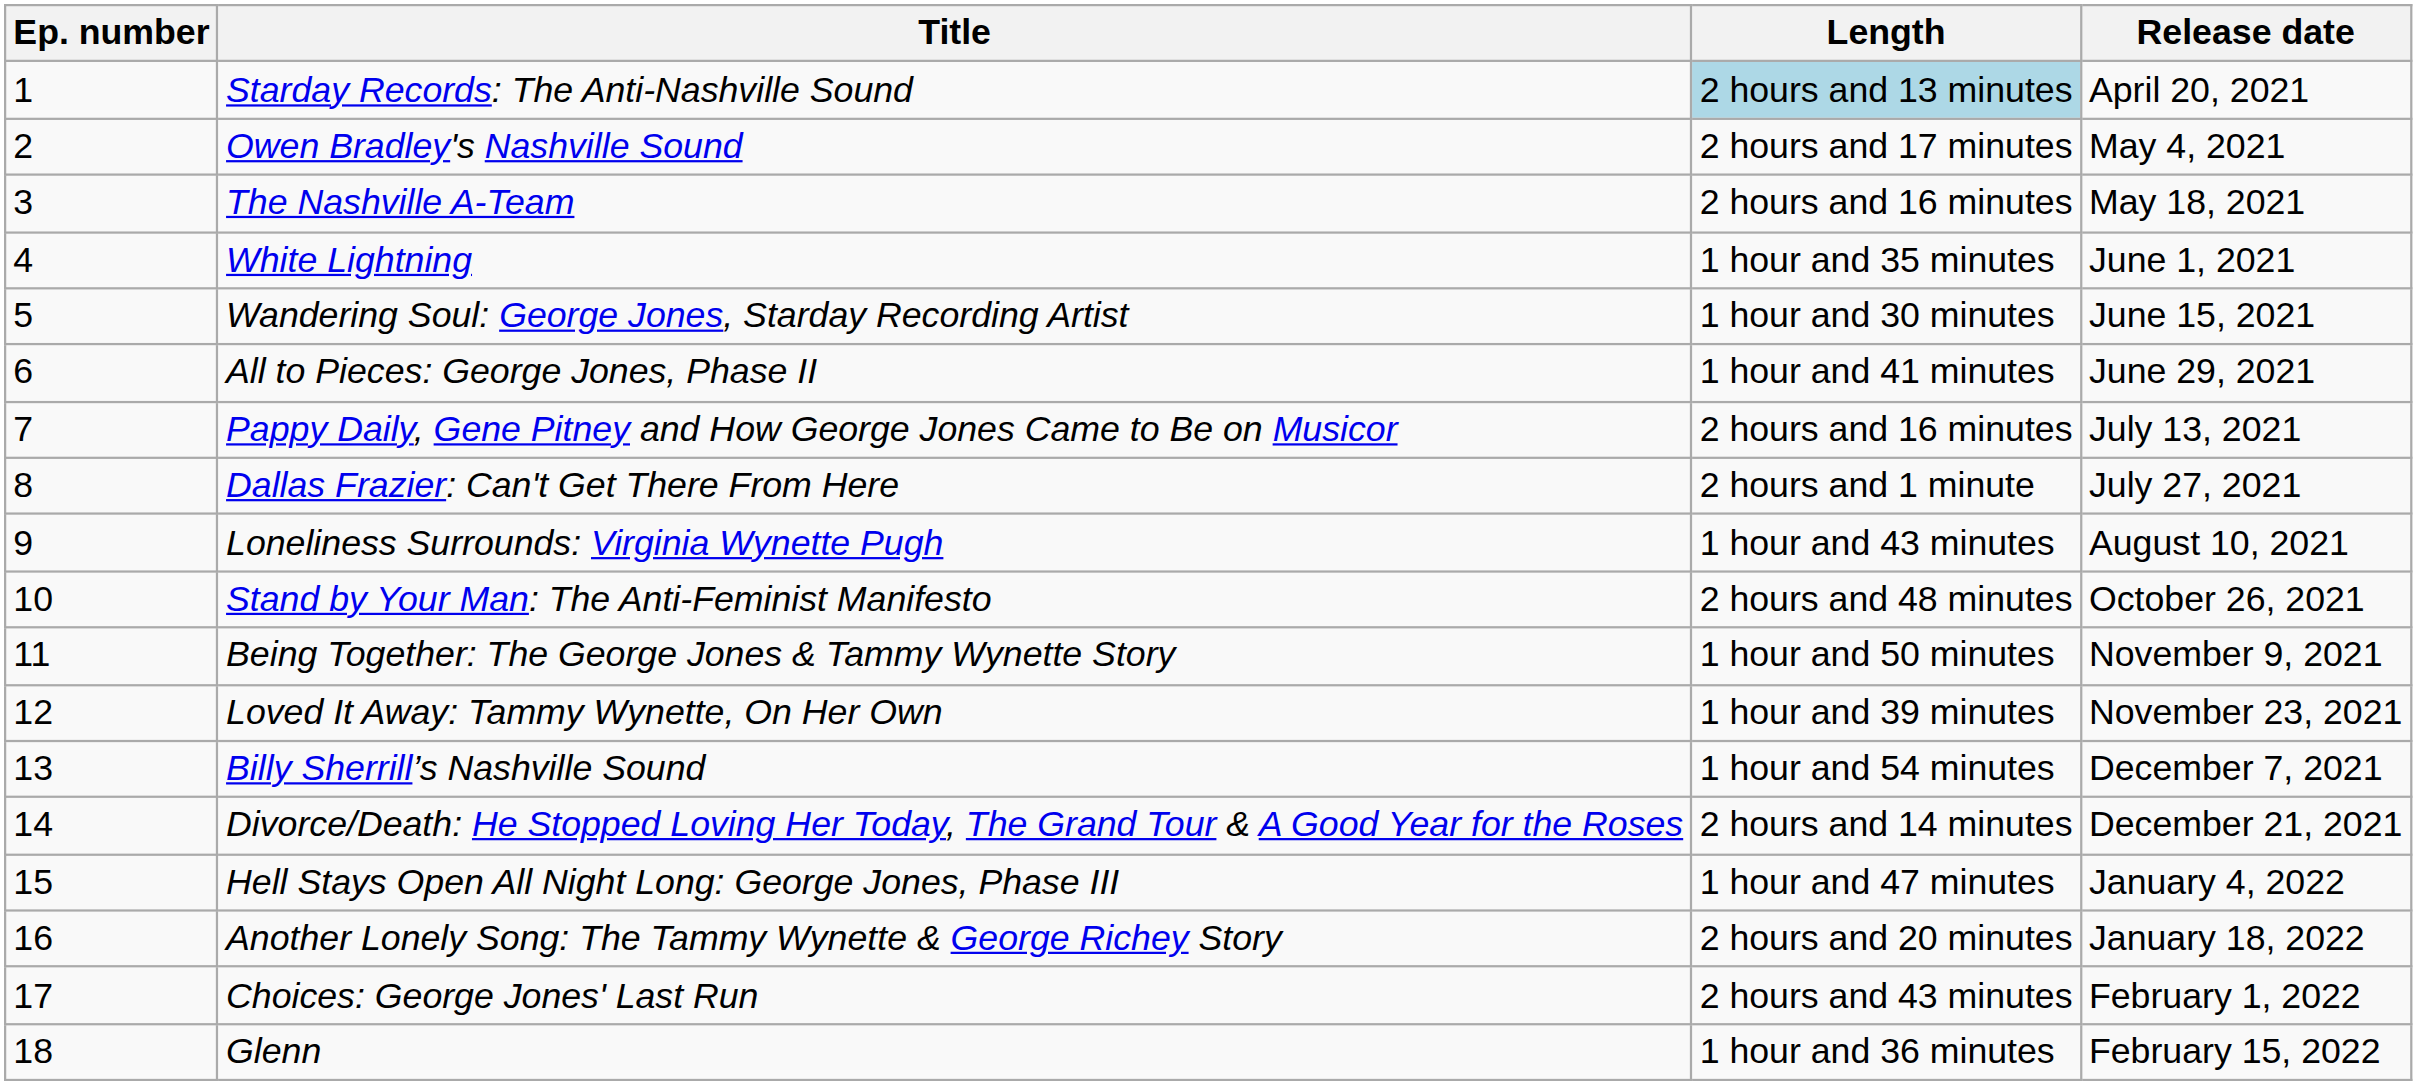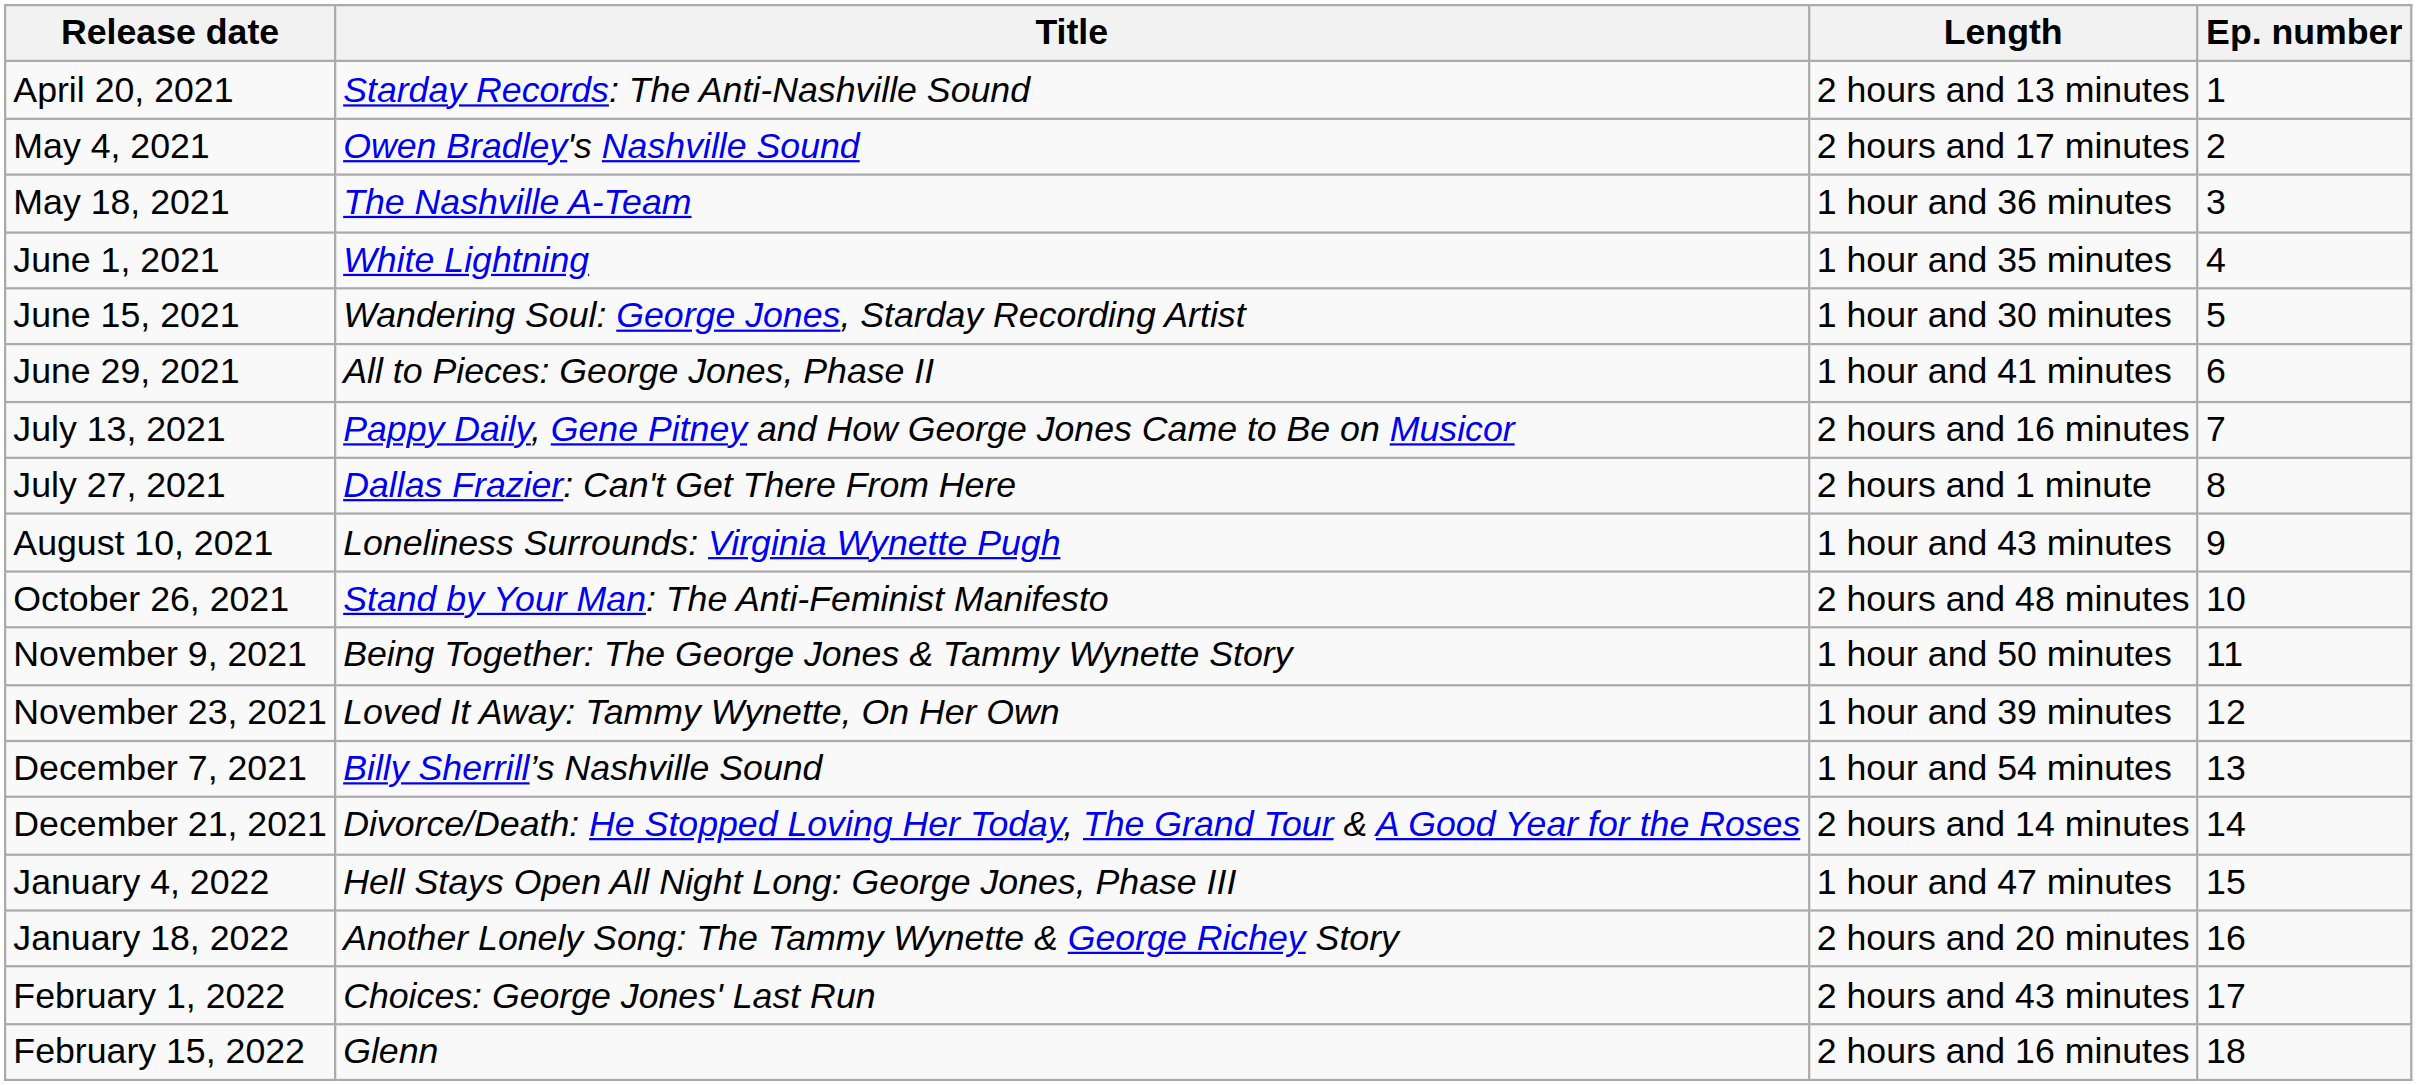 <table class="wikitable collapsible" border="1">
 <tr>
-<th>Ep. number</th>
+<th>Release date</th>
 <th>Title</th>
 <th>Length</th>
-<th>Release date</th>
+<th>Ep. number</th>
 </tr>
 <tr>
+<td>April 20, 2021</td>
+<td><em><a href='#'>Starday Records</a>: The Anti-Nashville Sound</em></td>
+<td>2 hours and 13 minutes</td>
 <td>1</td>
-<td><em><a href='#'>Starday Records</a>: The Anti-Nashville Sound</em></td>
-<td style="background: lightblue;">2 hours and 13 minutes</td>
-<td>April 20, 2021</td>
 </tr>
 <tr>
-<td>2</td>
+<td>May 4, 2021</td>
 <td><em><a href='#'>Owen Bradley</a>'s <a href='#'>Nashville Sound</a></em></td>
 <td>2 hours and 17 minutes</td>
-<td>May 4, 2021</td>
+<td>2</td>
 </tr>
 <tr>
+<td>May 18, 2021</td>
+<td><em><a href='#'>The Nashville A-Team</a></em></td>
+<td>1 hour and 36 minutes</td>
 <td>3</td>
-<td><em><a href='#'>The Nashville A-Team</a></em></td>
-<td>2 hours and 16 minutes</td>
-<td>May 18, 2021</td>
 </tr>
 <tr>
-<td>4</td>
+<td>June 1, 2021</td>
 <td><em><a href='#'>White Lightning</a></em></td>
 <td>1 hour and 35 minutes</td>
-<td>June 1, 2021</td>
+<td>4</td>
 </tr>
 <tr>
-<td>5</td>
+<td>June 15, 2021</td>
 <td><em>Wandering Soul: <a href='#'>George Jones</a>, Starday Recording Artist</em></td>
 <td>1 hour and 30 minutes</td>
-<td>June 15, 2021</td>
+<td>5</td>
 </tr>
 <tr>
-<td>6</td>
+<td>June 29, 2021</td>
 <td><em>All to Pieces: George Jones, Phase II</em></td>
 <td>1 hour and 41 minutes</td>
-<td>June 29, 2021</td>
+<td>6</td>
 </tr>
 <tr>
-<td>7</td>
+<td>July 13, 2021</td>
 <td><em><a href='#'>Pappy Daily</a>, <a href='#'>Gene Pitney</a> and How George Jones Came to Be on <a href='#'>Musicor</a></em></td>
 <td>2 hours and 16 minutes</td>
-<td>July 13, 2021</td>
+<td>7</td>
 </tr>
 <tr>
-<td>8</td>
+<td>July 27, 2021</td>
 <td><em><a href='#'>Dallas Frazier</a>: Can't Get There From Here</em></td>
 <td>2 hours and 1 minute</td>
-<td>July 27, 2021</td>
+<td>8</td>
 </tr>
 <tr>
-<td>9</td>
+<td>August 10, 2021</td>
 <td><em>Loneliness Surrounds: <a href='#'>Virginia Wynette Pugh</a></em></td>
 <td>1 hour and 43 minutes</td>
-<td>August 10, 2021</td>
+<td>9</td>
 </tr>
 <tr>
-<td>10</td>
+<td>October 26, 2021</td>
 <td><em><a href='#'>Stand by Your Man</a>: The Anti-Feminist Manifesto</em></td>
 <td>2 hours and 48 minutes</td>
-<td>October 26, 2021</td>
+<td>10</td>
 </tr>
 <tr>
-<td>11</td>
+<td>November 9, 2021</td>
 <td><em>Being Together: The George Jones & Tammy Wynette Story</em></td>
 <td>1 hour and 50 minutes</td>
-<td>November 9, 2021</td>
+<td>11</td>
 </tr>
 <tr>
-<td>12</td>
+<td>November 23, 2021</td>
 <td><em>Loved It Away: Tammy Wynette, On Her Own</em></td>
 <td>1 hour and 39 minutes</td>
-<td>November 23, 2021</td>
+<td>12</td>
 </tr>
 <tr>
-<td>13</td>
+<td>December 7, 2021</td>
 <td><em><a href='#'>Billy Sherrill</a>’s Nashville Sound</em></td>
 <td>1 hour and 54 minutes</td>
-<td>December 7, 2021</td>
+<td>13</td>
 </tr>
 <tr>
-<td>14</td>
+<td>December 21, 2021</td>
 <td><em>Divorce/Death: <a href='#'>He Stopped Loving Her Today</a>, <a href='#'>The Grand Tour</a> & <a href='#'>A Good Year for the Roses</a></em></td>
 <td>2 hours and 14 minutes</td>
-<td>December 21, 2021</td>
+<td>14</td>
 </tr>
 <tr>
-<td>15</td>
+<td>January 4, 2022</td>
 <td><em>Hell Stays Open All Night Long: George Jones, Phase III</em></td>
 <td>1 hour and 47 minutes</td>
-<td>January 4, 2022</td>
+<td>15</td>
 </tr>
 <tr>
-<td>16</td>
+<td>January 18, 2022</td>
 <td><em>Another Lonely Song: The Tammy Wynette & <a href='#'>George Richey</a> Story</em></td>
 <td>2 hours and 20 minutes</td>
-<td>January 18, 2022</td>
+<td>16</td>
 </tr>
 <tr>
-<td>17</td>
+<td>February 1, 2022</td>
 <td><em>Choices: George Jones' Last Run</em></td>
 <td>2 hours and 43 minutes</td>
-<td>February 1, 2022</td>
+<td>17</td>
 </tr>
 <tr>
+<td>February 15, 2022</td>
+<td><em>Glenn</em></td>
+<td>2 hours and 16 minutes</td>
 <td>18</td>
-<td><em>Glenn</em></td>
-<td>1 hour and 36 minutes</td>
-<td>February 15, 2022</td>
 </tr>
 </table>
